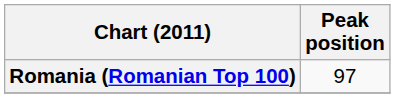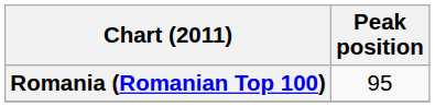 <table class="wikitable plainrowheaders">
 <tr>
 <th scope="col">Chart (2011)</th>
 <th scope="col">Peak<br>position</th>
 </tr>
 <tr>
 <th scope="row">Romania (<a href='#'>Romanian Top 100</a>)</th>
-<td align="center">97</td>
+<td align="center">95</td>
 </tr>
 <tr>
 </tr>
 </table>
